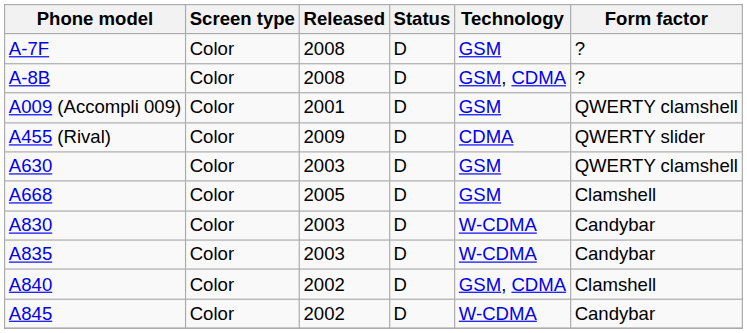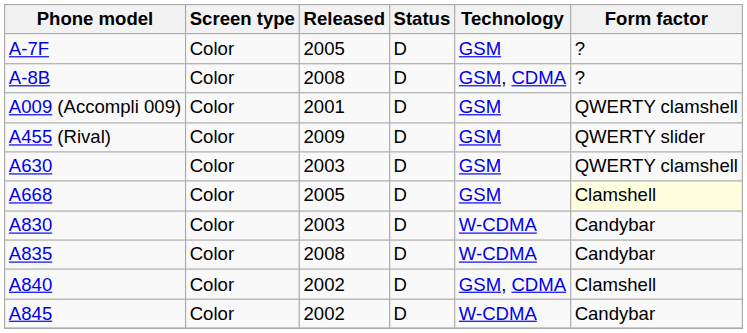 <table class="wikitable sortable">
 <tr>
 <th><strong>Phone model</strong></th>
 <th><strong>Screen type</strong></th>
 <th><strong>Released</strong></th>
 <th><strong>Status</strong></th>
 <th><strong>Technology</strong></th>
 <th><strong>Form factor</strong></th>
 </tr>
 <tr>
 <td><a href='#'>A-7F</a></td>
 <td>Color</td>
-<td>2008</td>
+<td>2005</td>
 <td>D</td>
 <td><a href='#'>GSM</a></td>
 <td>?</td>
 </tr>
 <tr>
 <td><a href='#'>A-8B</a></td>
 <td>Color</td>
 <td>2008</td>
 <td>D</td>
 <td><a href='#'>GSM</a>, <a href='#'>CDMA</a></td>
 <td>?</td>
 </tr>
 <tr>
 <td><a href='#'>A009</a> (Accompli 009)</td>
 <td>Color</td>
 <td>2001</td>
 <td>D</td>
 <td><a href='#'>GSM</a></td>
 <td>QWERTY clamshell</td>
 </tr>
 <tr>
 <td><a href='#'>A455</a> (Rival)</td>
 <td>Color</td>
 <td>2009</td>
 <td>D</td>
-<td><a href='#'>CDMA</a></td>
+<td><a href='#'>GSM</a></td>
 <td>QWERTY slider</td>
 </tr>
 <tr>
 <td><a href='#'>A630</a></td>
 <td>Color</td>
 <td>2003</td>
 <td>D</td>
 <td><a href='#'>GSM</a></td>
 <td>QWERTY clamshell</td>
 </tr>
 <tr>
 <td><a href='#'>A668</a></td>
 <td>Color</td>
 <td>2005</td>
 <td>D</td>
 <td><a href='#'>GSM</a></td>
-<td>Clamshell</td>
+<td style="background: lightyellow;">Clamshell</td>
 </tr>
 <tr>
 <td><a href='#'>A830</a></td>
 <td>Color</td>
 <td>2003</td>
 <td>D</td>
 <td><a href='#'>W-CDMA</a></td>
 <td>Candybar</td>
 </tr>
 <tr>
 <td><a href='#'>A835</a></td>
 <td>Color</td>
-<td>2003</td>
+<td>2008</td>
 <td>D</td>
 <td><a href='#'>W-CDMA</a></td>
 <td>Candybar</td>
 </tr>
 <tr>
 <td><a href='#'>A840</a></td>
 <td>Color</td>
 <td>2002</td>
 <td>D</td>
 <td><a href='#'>GSM</a>, <a href='#'>CDMA</a></td>
 <td>Clamshell</td>
 </tr>
 <tr>
 <td><a href='#'>A845</a></td>
 <td>Color</td>
 <td>2002</td>
 <td>D</td>
 <td><a href='#'>W-CDMA</a></td>
 <td>Candybar</td>
 </tr>
 <tr>
 </tr>
 </table>
